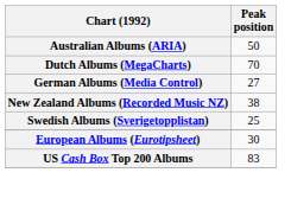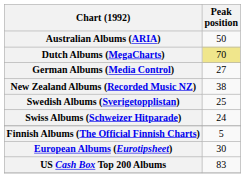 <table class="wikitable plainrowheaders sortable" style="text-align: center;">
 <tr>
 <th scope="col">Chart (1992)</th>
 <th scope="col">Peak<br>position</th>
 </tr>
 <tr>
 <th scope="row">Australian Albums (<a href='#'>ARIA</a>)</th>
 <td>50</td>
 </tr>
 <tr>
 <th scope="row">Dutch Albums (<a href='#'>MegaCharts</a>)</th>
-<td>70</td>
+<td style="background: khaki;">70</td>
 </tr>
 <tr>
 <th scope="row">German Albums (<a href='#'>Media Control</a>)</th>
 <td>27</td>
 </tr>
 <tr>
 <th scope="row">New Zealand Albums (<a href='#'>Recorded Music NZ</a>)</th>
 <td>38</td>
 </tr>
 <tr>
 <th scope="row">Swedish Albums (<a href='#'>Sverigetopplistan</a>)</th>
 <td>25</td>
 </tr>
 <tr>
+<th scope="row">Swiss Albums (<a href='#'>Schweizer Hitparade</a>)</th>
+<td>24</td>
 </tr>
 <tr>
+</tr>
+<tr>
+</tr>
+<tr>
+<th scope="row">Finnish Albums (<a href='#'>The Official Finnish Charts</a>)</th>
+<td>5</td>
 </tr>
 <tr>
 <th scope="row"><a href='#'>European Albums</a> (<em><a href='#'>Eurotipsheet</a></em>)</th>
 <td style="text-align:center;">30</td>
 </tr>
 <tr>
 <th scope="row">US <em><a href='#'>Cash Box</a></em> Top 200 Albums</th>
 <td align="center">83</td>
 </tr>
 <tr>
 </tr>
 </table>
